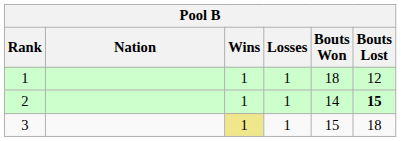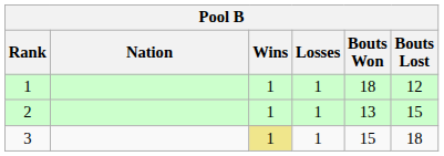 <table class="wikitable" style="text-align:center">
 <tr>
 <th colspan=6 align=center><strong>Pool B</strong></th>
 </tr>
 <tr>
 <th width="20">Rank</th>
 <th width="190">Nation</th>
 <th width="20">Wins</th>
 <th width="20">Losses</th>
 <th width="20">Bouts Won</th>
 <th width="20">Bouts Lost</th>
 </tr>
 <tr bgcolor=ccffcc>
 <td>1</td>
 <td align=left></td>
 <td>1</td>
 <td>1</td>
 <td>18</td>
 <td>12</td>
 </tr>
 <tr bgcolor=ccffcc>
 <td>2</td>
 <td align=left></td>
 <td>1</td>
 <td>1</td>
-<td>14</td>
-<td><strong>15</strong></td>
+<td>13</td>
+<td>15</td>
 </tr>
 <tr>
 <td>3</td>
 <td align=left></td>
 <td style="background: khaki;">1</td>
 <td>1</td>
 <td>15</td>
 <td>18</td>
 </tr>
 </table>
